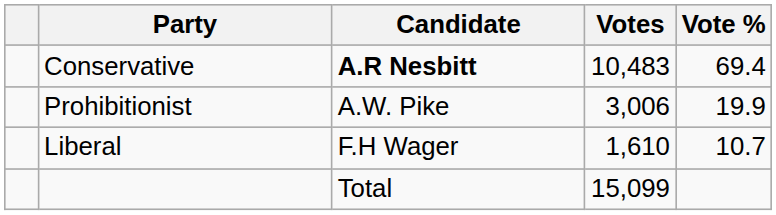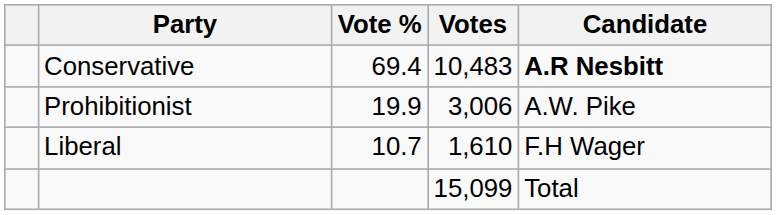 <table class="wikitable">
 <tr>
 <th></th>
 <th scope="col" width="175">Party</th>
+<th>Vote %</th>
+<th>Votes</th>
 <th scope="col" width="150">Candidate</th>
-<th>Votes</th>
-<th>Vote %</th>
 </tr>
 <tr>
 <td>   </td>
 <td>Conservative</td>
+<td align=right>69.4</td>
+<td align=right>10,483</td>
 <td><strong>A.R Nesbitt</strong></td>
-<td align=right>10,483</td>
-<td align=right>69.4</td>
 </tr>
 <tr>
 <td>   </td>
 <td>Prohibitionist</td>
+<td align=right>19.9</td>
+<td align=right>3,006</td>
 <td>A.W. Pike</td>
-<td align=right>3,006</td>
-<td align=right>19.9</td>
 </tr>
 <tr>
 <td>   </td>
 <td>Liberal</td>
+<td align=right>10.7</td>
+<td align=right>1,610</td>
 <td>F.H Wager</td>
-<td align=right>1,610</td>
-<td align=right>10.7</td>
 </tr>
 <tr>
 <td></td>
 <td></td>
+<td></td>
+<td align=right>15,099</td>
 <td>Total</td>
-<td align=right>15,099</td>
-<td></td>
 </tr>
 </table>
